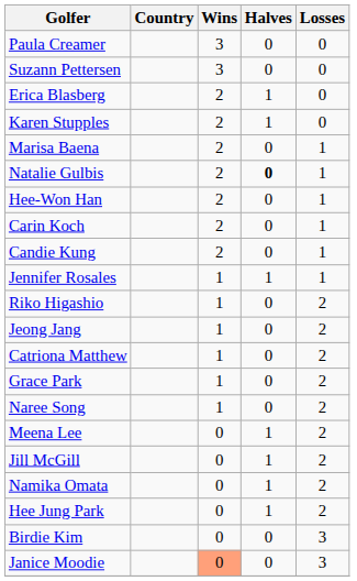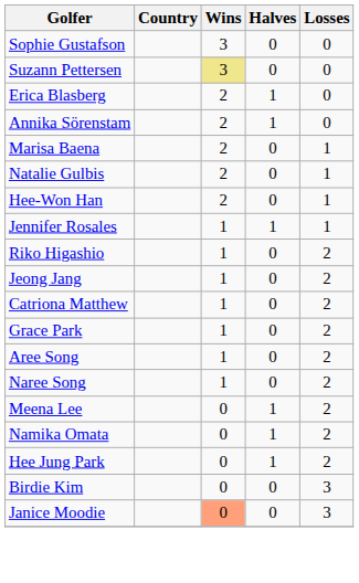 <table class="wikitable sortable" style="text-align:center">
 <tr>
 <th>Golfer</th>
 <th>Country</th>
 <th>Wins</th>
 <th>Halves</th>
 <th>Losses</th>
 </tr>
 <tr>
-<td align=left><a href='#'>Paula Creamer</a></td>
+<td align=left><a href='#'>Sophie Gustafson</a></td>
 <td align=left></td>
 <td>3</td>
 <td>0</td>
 <td>0</td>
 </tr>
 <tr>
 <td align=left><a href='#'>Suzann Pettersen</a></td>
 <td align=left></td>
-<td>3</td>
+<td style="background: khaki;">3</td>
 <td>0</td>
 <td>0</td>
 </tr>
 <tr>
 <td align=left><a href='#'>Erica Blasberg</a></td>
 <td align=left></td>
 <td>2</td>
 <td>1</td>
 <td>0</td>
 </tr>
 <tr>
-<td align=left><a href='#'>Karen Stupples</a></td>
+<td align=left><a href='#'>Annika Sörenstam</a></td>
 <td align=left></td>
 <td>2</td>
 <td>1</td>
 <td>0</td>
 </tr>
 <tr>
 <td align=left><a href='#'>Marisa Baena</a></td>
 <td align=left></td>
 <td>2</td>
 <td>0</td>
 <td>1</td>
 </tr>
 <tr>
 <td align=left><a href='#'>Natalie Gulbis</a></td>
 <td align=left></td>
 <td>2</td>
-<td><strong>0</strong></td>
+<td>0</td>
 <td>1</td>
 </tr>
 <tr>
 <td align=left><a href='#'>Hee-Won Han</a></td>
-<td align=left></td>
-<td>2</td>
-<td>0</td>
-<td>1</td>
-</tr>
-<tr>
-<td align=left><a href='#'>Carin Koch</a></td>
-<td align=left></td>
-<td>2</td>
-<td>0</td>
-<td>1</td>
-</tr>
-<tr>
-<td align=left><a href='#'>Candie Kung</a></td>
 <td align=left></td>
 <td>2</td>
 <td>0</td>
 <td>1</td>
 </tr>
 <tr>
 <td align=left><a href='#'>Jennifer Rosales</a></td>
 <td align=left></td>
 <td>1</td>
 <td>1</td>
 <td>1</td>
 </tr>
 <tr>
 <td align=left><a href='#'>Riko Higashio</a></td>
 <td align=left></td>
 <td>1</td>
 <td>0</td>
 <td>2</td>
 </tr>
 <tr>
 <td align=left><a href='#'>Jeong Jang</a></td>
 <td align=left></td>
 <td>1</td>
 <td>0</td>
 <td>2</td>
 </tr>
 <tr>
 <td align=left><a href='#'>Catriona Matthew</a></td>
 <td align=left></td>
 <td>1</td>
 <td>0</td>
 <td>2</td>
 </tr>
 <tr>
 <td align=left><a href='#'>Grace Park</a></td>
 <td align=left></td>
 <td>1</td>
 <td>0</td>
 <td>2</td>
 </tr>
 <tr>
+<td align=left><a href='#'>Aree Song</a></td>
+<td align=left></td>
+<td>1</td>
+<td>0</td>
+<td>2</td>
+</tr>
+<tr>
 <td align=left><a href='#'>Naree Song</a></td>
 <td align=left></td>
 <td>1</td>
 <td>0</td>
 <td>2</td>
 </tr>
 <tr>
 <td align=left><a href='#'>Meena Lee</a></td>
-<td align=left></td>
-<td>0</td>
-<td>1</td>
-<td>2</td>
-</tr>
-<tr>
-<td align=left><a href='#'>Jill McGill</a></td>
 <td align=left></td>
 <td>0</td>
 <td>1</td>
 <td>2</td>
 </tr>
 <tr>
 <td align=left><a href='#'>Namika Omata</a></td>
 <td align=left></td>
 <td>0</td>
 <td>1</td>
 <td>2</td>
 </tr>
 <tr>
 <td align=left><a href='#'>Hee Jung Park</a></td>
 <td align=left></td>
 <td>0</td>
 <td>1</td>
 <td>2</td>
 </tr>
 <tr>
 <td align=left><a href='#'>Birdie Kim</a></td>
 <td align=left></td>
 <td>0</td>
 <td>0</td>
 <td>3</td>
 </tr>
 <tr>
 <td align=left><a href='#'>Janice Moodie</a></td>
 <td align=left></td>
 <td style="background: lightsalmon;">0</td>
 <td>0</td>
 <td>3</td>
 </tr>
 <tr>
 </tr>
 </table>
